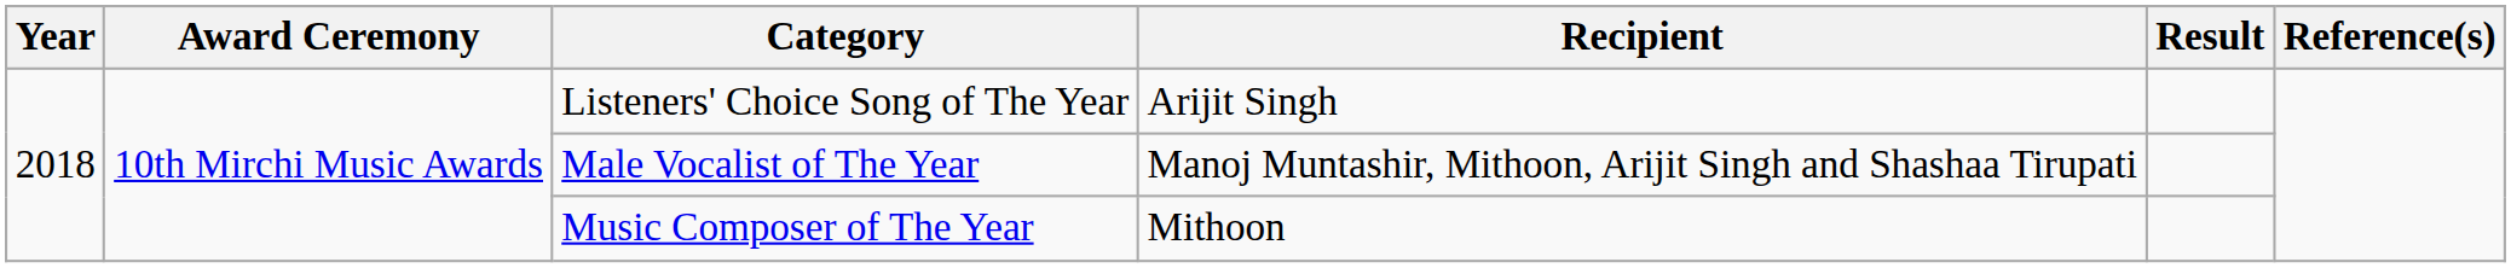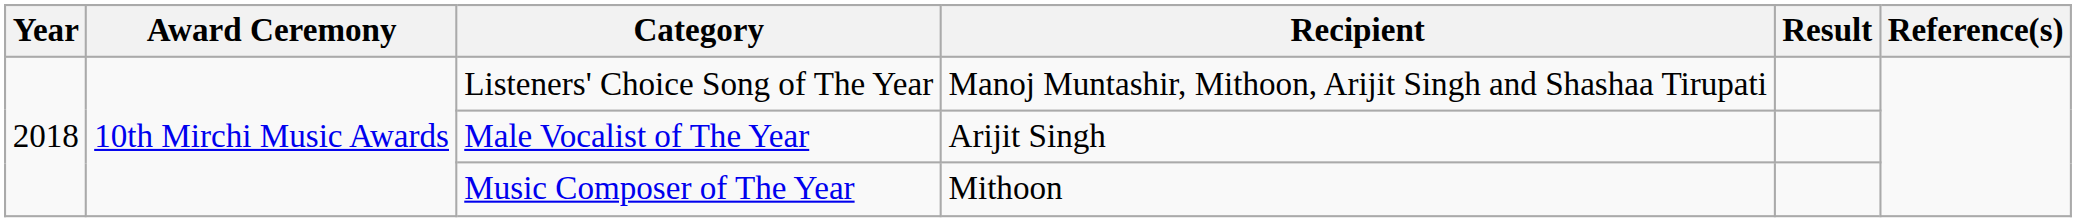 <table class="wikitable">
 <tr>
 <th>Year</th>
 <th>Award Ceremony</th>
 <th>Category</th>
 <th>Recipient</th>
 <th>Result</th>
 <th>Reference(s)</th>
 </tr>
 <tr>
 <td rowspan="3">2018</td>
 <td rowspan="3"><a href='#'>10th Mirchi Music Awards</a></td>
 <td>Listeners' Choice Song of The Year</td>
-<td>Arijit Singh</td>
+<td>Manoj Muntashir, Mithoon, Arijit Singh and Shashaa Tirupati</td>
 <td></td>
 <td rowspan="3"></td>
 </tr>
 <tr>
 <td><a href='#'>Male Vocalist of The Year</a></td>
-<td>Manoj Muntashir, Mithoon, Arijit Singh and Shashaa Tirupati</td>
+<td>Arijit Singh</td>
 <td></td>
 </tr>
 <tr>
 <td><a href='#'>Music Composer of The Year</a></td>
 <td>Mithoon</td>
 <td></td>
 </tr>
 </table>
